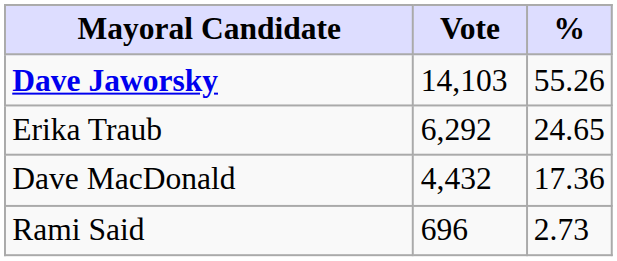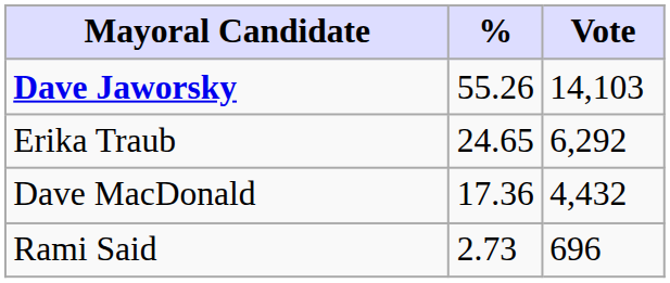 <table class="wikitable">
 <tr>
 <th style="background:#ddf; width:200px;">Mayoral Candidate</th>
+<th style="background:#ddf; width:30px;">%</th>
 <th style="background:#ddf; width:50px;">Vote</th>
-<th style="background:#ddf; width:30px;">%</th>
 </tr>
 <tr>
 <td><strong><a href='#'>Dave Jaworsky</a></strong></td>
+<td>55.26</td>
 <td>14,103</td>
-<td>55.26</td>
 </tr>
 <tr>
 <td>Erika Traub</td>
+<td>24.65</td>
 <td>6,292</td>
-<td>24.65</td>
 </tr>
 <tr>
 <td>Dave MacDonald</td>
+<td>17.36</td>
 <td>4,432</td>
-<td>17.36</td>
 </tr>
 <tr>
 <td>Rami Said</td>
+<td>2.73</td>
 <td>696</td>
-<td>2.73</td>
 </tr>
 </table>
